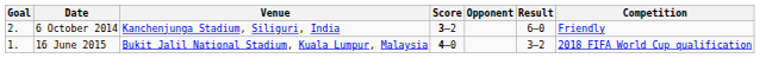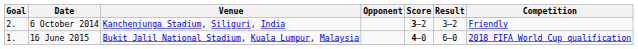 <table class="wikitable plainrowheaders sortable">
 <tr>
 <th>Goal</th>
 <th>Date</th>
 <th>Venue</th>
+<th>Opponent</th>
 <th>Score</th>
-<th>Opponent</th>
 <th>Result</th>
 <th>Competition</th>
 </tr>
 <tr>
 <td>2.</td>
 <td>6 October 2014</td>
 <td><a href='#'>Kanchenjunga Stadium</a>, <a href='#'>Siliguri</a>, <a href='#'>India</a></td>
+<td></td>
 <td align=center><strong>3</strong>–2</td>
-<td></td>
-<td align=center>6–0</td>
+<td align=center>3–2</td>
 <td><a href='#'>Friendly</a></td>
 </tr>
 <tr>
 <td>1.</td>
 <td>16 June 2015</td>
 <td><a href='#'>Bukit Jalil National Stadium</a>, <a href='#'>Kuala Lumpur</a>, <a href='#'>Malaysia</a></td>
+<td></td>
 <td align=center><strong>4</strong>–0</td>
-<td></td>
-<td align=center>3–2</td>
+<td align=center>6–0</td>
 <td><a href='#'>2018 FIFA World Cup qualification</a></td>
 </tr>
 </table>
